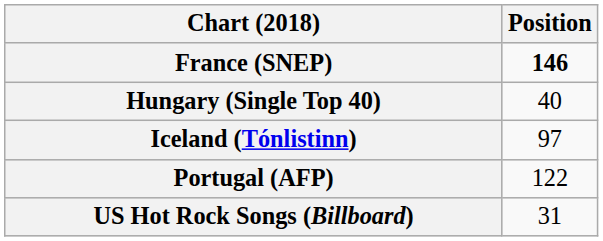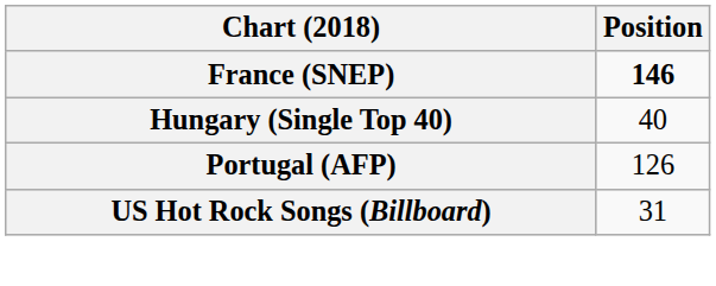 <table class="wikitable sortable plainrowheaders" style="text-align:center">
 <tr>
 <th scope="col" style="width:20em;">Chart (2018)</th>
 <th scope="col">Position</th>
 </tr>
 <tr>
 <th scope="row">France (SNEP)</th>
 <td><strong>146</strong></td>
 </tr>
 <tr>
 <th scope="row">Hungary (Single Top 40)</th>
 <td>40</td>
 </tr>
 <tr>
-<th scope="row">Iceland (<a href='#'>Tónlistinn</a>)</th>
-<td>97</td>
-</tr>
-<tr>
 <th scope="row">Portugal (AFP)</th>
-<td>122</td>
+<td>126</td>
 </tr>
 <tr>
 <th scope="row">US Hot Rock Songs (<em>Billboard</em>)</th>
 <td>31</td>
 </tr>
 </table>
